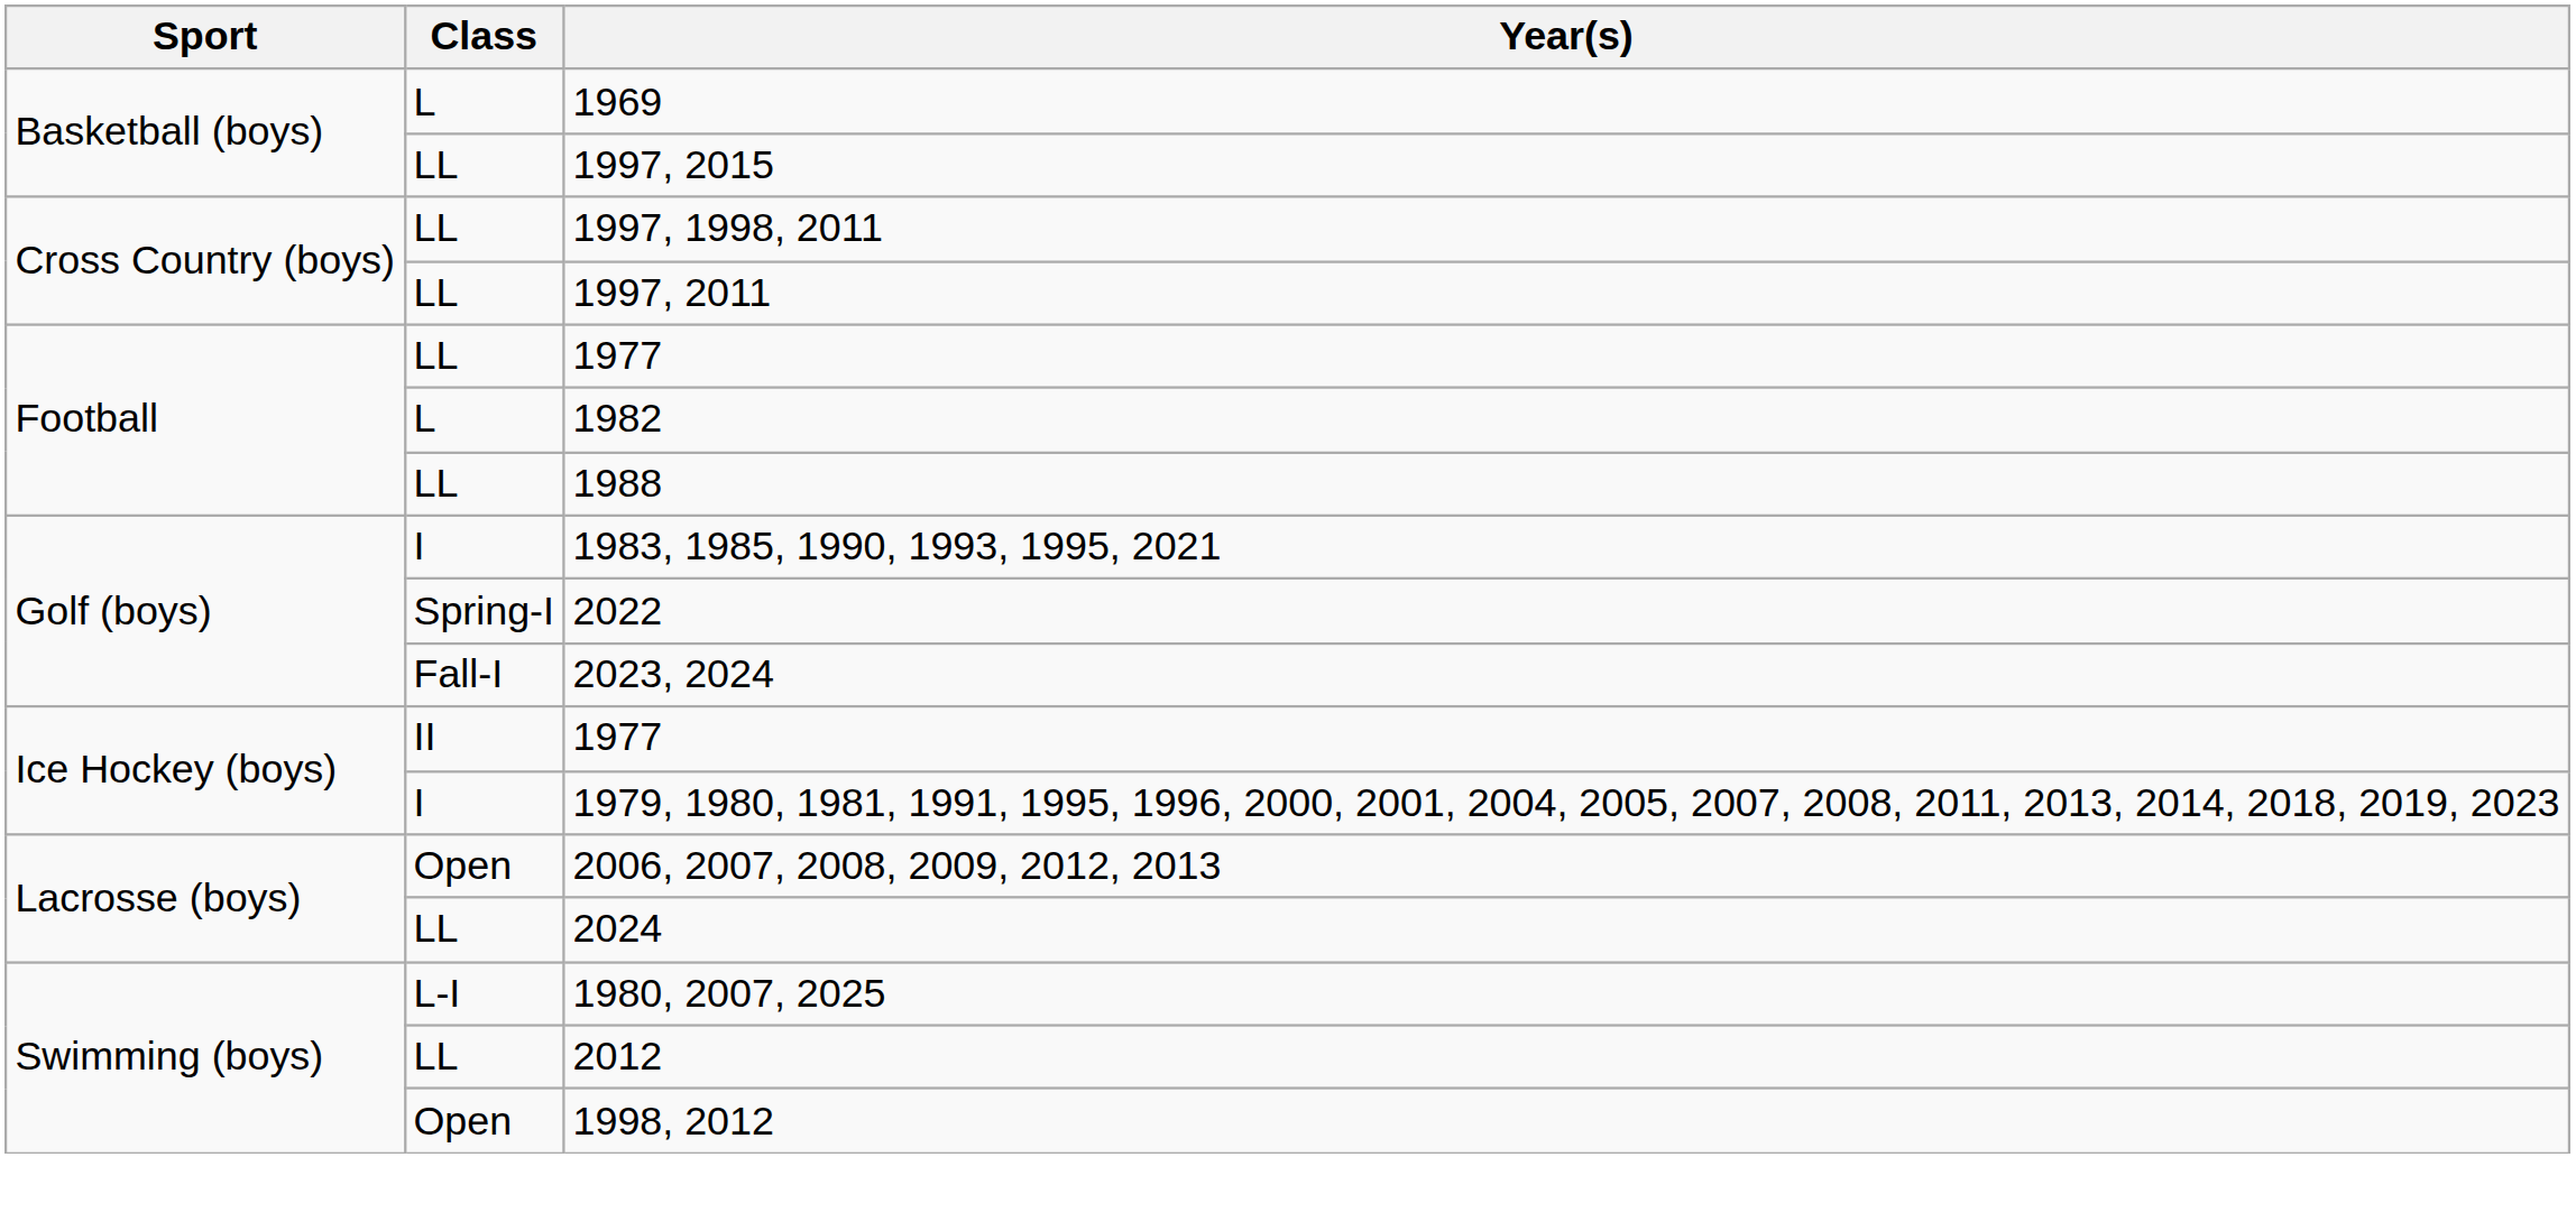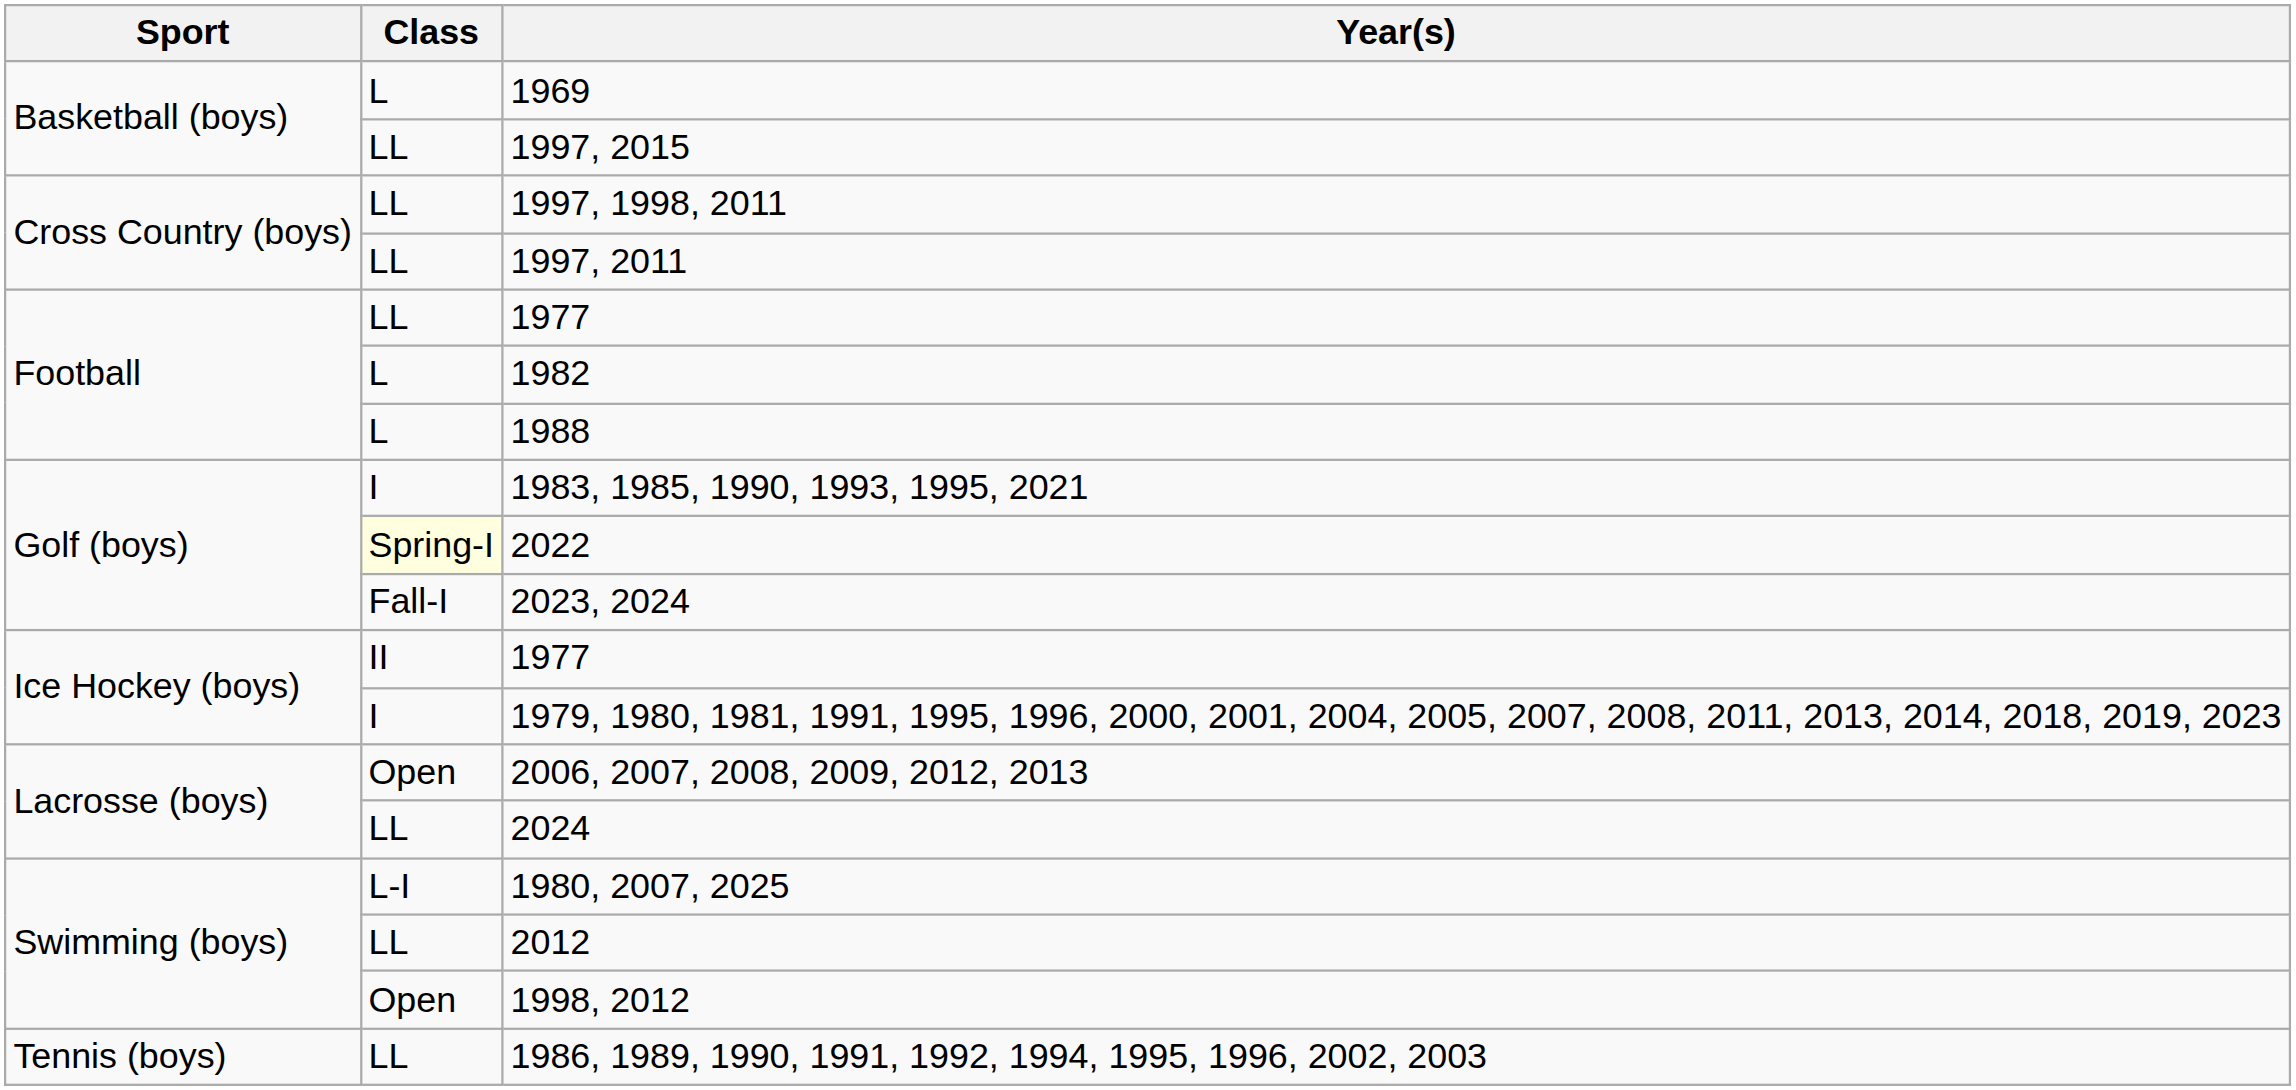 <table class="wikitable">
 <tr>
 <th>Sport</th>
 <th>Class</th>
 <th>Year(s)</th>
 </tr>
 <tr>
 <td rowspan="2">Basketball (boys)</td>
 <td>L</td>
 <td>1969</td>
 </tr>
 <tr>
 <td>LL</td>
 <td>1997, 2015</td>
 </tr>
 <tr>
 <td rowspan="2">Cross Country (boys)</td>
 <td>LL</td>
 <td>1997, 1998, 2011</td>
 </tr>
 <tr>
 <td>LL</td>
 <td>1997, 2011</td>
 </tr>
 <tr>
 <td rowspan="3">Football</td>
 <td>LL</td>
 <td>1977</td>
 </tr>
 <tr>
 <td>L</td>
 <td>1982</td>
 </tr>
 <tr>
-<td>LL</td>
+<td>L</td>
 <td>1988</td>
 </tr>
 <tr>
 <td rowspan="3">Golf (boys)</td>
 <td>I</td>
 <td>1983, 1985, 1990, 1993, 1995, 2021</td>
 </tr>
 <tr>
-<td>Spring-I</td>
+<td style="background: lightyellow;">Spring-I</td>
 <td>2022</td>
 </tr>
 <tr>
 <td>Fall-I</td>
 <td>2023, 2024</td>
 </tr>
 <tr>
 <td rowspan="2">Ice Hockey (boys)</td>
 <td>II</td>
 <td>1977</td>
 </tr>
 <tr>
 <td>I</td>
 <td>1979, 1980, 1981, 1991, 1995, 1996, 2000, 2001, 2004, 2005, 2007, 2008, 2011, 2013, 2014, 2018, 2019, 2023</td>
 </tr>
 <tr>
 <td rowspan="2">Lacrosse (boys)</td>
 <td>Open</td>
 <td>2006, 2007, 2008, 2009, 2012, 2013</td>
 </tr>
 <tr>
 <td>LL</td>
 <td>2024</td>
 </tr>
 <tr>
 <td rowspan="3">Swimming (boys)</td>
 <td>L-I</td>
 <td>1980, 2007, 2025</td>
 </tr>
 <tr>
 <td>LL</td>
 <td>2012</td>
 </tr>
 <tr>
 <td>Open</td>
 <td>1998, 2012</td>
 </tr>
+<tr>
+<td>Tennis (boys)</td>
+<td>LL</td>
+<td>1986, 1989, 1990, 1991, 1992, 1994, 1995, 1996, 2002, 2003</td>
+</tr>
 </table>
